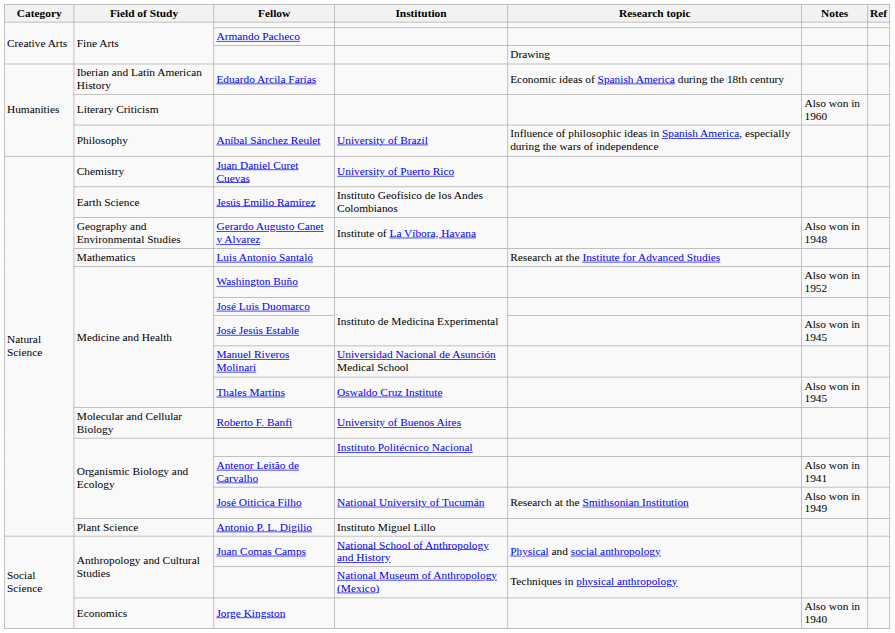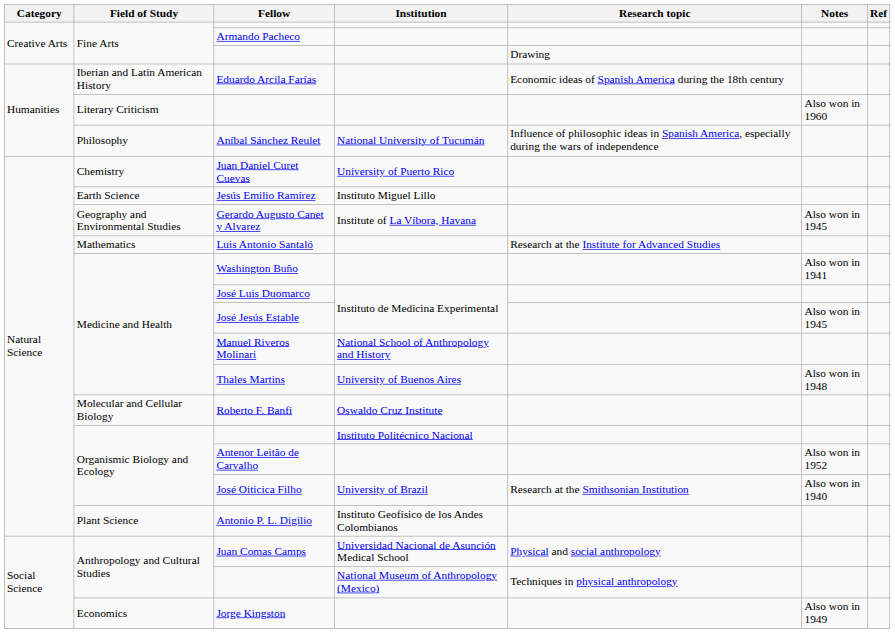 <table class="wikitable sortable static-row-numbers static-row-header-text">
 <tr>
 <th>Category</th>
 <th>Field of Study</th>
 <th>Fellow</th>
 <th>Institution</th>
 <th>Research topic</th>
 <th>Notes</th>
 <th class="unsortable">Ref</th>
 </tr>
 <tr>
 <td rowspan="3">Creative Arts</td>
 <td rowspan="3">Fine Arts</td>
 <td></td>
 <td></td>
 <td></td>
 <td></td>
 <td></td>
 </tr>
 <tr>
 <td><a href='#'>Armando Pacheco</a></td>
 <td></td>
 <td></td>
 <td></td>
 <td></td>
 </tr>
 <tr>
 <td></td>
 <td></td>
 <td>Drawing</td>
 <td></td>
 <td></td>
 </tr>
 <tr>
 <td rowspan="3">Humanities</td>
 <td>Iberian and Latin American History</td>
 <td><a href='#'>Eduardo Arcila Farías</a></td>
 <td></td>
 <td>Economic ideas of <a href='#'>Spanish America</a> during the 18th century</td>
 <td></td>
 <td></td>
 </tr>
 <tr>
 <td>Literary Criticism</td>
 <td></td>
 <td></td>
 <td></td>
 <td>Also won in 1960</td>
 <td></td>
 </tr>
 <tr>
 <td>Philosophy</td>
 <td><a href='#'>Aníbal Sánchez Reulet</a></td>
-<td><a href='#'>University of Brazil</a></td>
+<td><a href='#'>National University of Tucumán</a></td>
 <td>Influence of philosophic ideas in <a href='#'>Spanish America</a>, especially during the wars of independence</td>
 <td></td>
 <td></td>
 </tr>
 <tr>
 <td rowspan="14">Natural Science</td>
 <td>Chemistry</td>
 <td><a href='#'>Juan Daniel Curet Cuevas</a></td>
 <td><a href='#'>University of Puerto Rico</a></td>
 <td></td>
 <td></td>
 <td></td>
 </tr>
 <tr>
 <td>Earth Science</td>
 <td><a href='#'>Jesús Emilio Ramírez</a></td>
-<td>Instituto Geofísico de los Andes Colombianos</td>
+<td>Instituto Miguel Lillo</td>
 <td></td>
 <td></td>
 <td></td>
 </tr>
 <tr>
 <td>Geography and Environmental Studies</td>
 <td><a href='#'>Gerardo Augusto Canet y Alvarez</a></td>
 <td>Institute of <a href='#'>La Víbora, Havana</a></td>
 <td></td>
-<td>Also won in 1948</td>
+<td>Also won in 1945</td>
 <td></td>
 </tr>
 <tr>
 <td>Mathematics</td>
 <td><a href='#'>Luis Antonio Santaló</a></td>
 <td></td>
 <td>Research at the <a href='#'>Institute for Advanced Studies</a></td>
 <td></td>
 <td></td>
 </tr>
 <tr>
 <td rowspan="5">Medicine and Health</td>
 <td><a href='#'>Washington Buño</a></td>
 <td></td>
 <td></td>
-<td>Also won in 1952</td>
+<td>Also won in 1941</td>
 <td></td>
 </tr>
 <tr>
 <td><a href='#'>José Luis Duomarco</a></td>
 <td rowspan="2">Instituto de Medicina Experimental</td>
 <td></td>
 <td></td>
 <td></td>
 </tr>
 <tr>
 <td><a href='#'>José Jesús Estable</a></td>
 <td></td>
 <td>Also won in 1945</td>
 <td></td>
 </tr>
 <tr>
 <td><a href='#'>Manuel Riveros Molinari</a></td>
-<td><a href='#'>Universidad Nacional de Asunción</a> Medical School</td>
+<td><a href='#'>National School of Anthropology and History</a></td>
 <td></td>
 <td></td>
 <td></td>
 </tr>
 <tr>
 <td><a href='#'>Thales Martins</a></td>
-<td><a href='#'>Oswaldo Cruz Institute</a></td>
+<td><a href='#'>University of Buenos Aires</a></td>
 <td></td>
-<td>Also won in 1945</td>
+<td>Also won in 1948</td>
 <td></td>
 </tr>
 <tr>
 <td>Molecular and Cellular Biology</td>
 <td><a href='#'>Roberto F. Banfi</a></td>
-<td><a href='#'>University of Buenos Aires</a></td>
+<td><a href='#'>Oswaldo Cruz Institute</a></td>
 <td></td>
 <td></td>
 <td></td>
 </tr>
 <tr>
 <td rowspan="3">Organismic Biology and Ecology</td>
 <td></td>
 <td><a href='#'>Instituto Politécnico Nacional</a></td>
 <td></td>
 <td></td>
 <td></td>
 </tr>
 <tr>
 <td><a href='#'>Antenor Leitão de Carvalho</a></td>
 <td></td>
 <td></td>
-<td>Also won in 1941</td>
+<td>Also won in 1952</td>
 <td></td>
 </tr>
 <tr>
 <td><a href='#'>José Oiticica Filho</a></td>
-<td><a href='#'>National University of Tucumán</a></td>
+<td><a href='#'>University of Brazil</a></td>
 <td>Research at the <a href='#'>Smithsonian Institution</a></td>
-<td>Also won in 1949</td>
+<td>Also won in 1940</td>
 <td></td>
 </tr>
 <tr>
 <td>Plant Science</td>
 <td><a href='#'>Antonio P. L. Digilio</a></td>
-<td>Instituto Miguel Lillo</td>
+<td>Instituto Geofísico de los Andes Colombianos</td>
 <td></td>
 <td></td>
 <td></td>
 </tr>
 <tr>
 <td rowspan="3">Social Science</td>
 <td rowspan="2">Anthropology and Cultural Studies</td>
 <td><a href='#'>Juan Comas Camps</a></td>
-<td><a href='#'>National School of Anthropology and History</a></td>
+<td><a href='#'>Universidad Nacional de Asunción</a> Medical School</td>
 <td><a href='#'>Physical</a> and <a href='#'>social anthropology</a></td>
 <td></td>
 <td></td>
 </tr>
 <tr>
 <td></td>
 <td><a href='#'>National Museum of Anthropology (Mexico)</a></td>
 <td>Techniques in <a href='#'>physical anthropology</a></td>
 <td></td>
 <td></td>
 </tr>
 <tr>
 <td>Economics</td>
 <td><a href='#'>Jorge Kingston</a></td>
 <td></td>
 <td></td>
-<td>Also won in 1940</td>
+<td>Also won in 1949</td>
 <td></td>
 </tr>
 </table>
